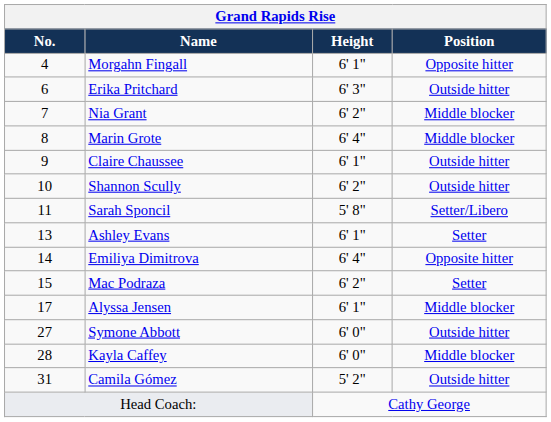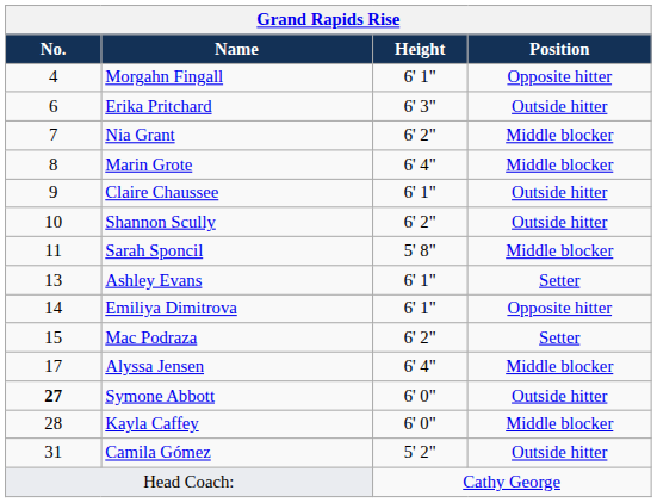 <table class="wikitable collapsible collapsed" style="font-size:90%; text-align:center">
 <tr>
 <th colspan=5 style="width:30em"><a href='#'>Grand Rapids Rise</a></th>
 </tr>
 <tr>
 <th style="width:5em; color:#FFFFFF; background-color:#133156">No.</th>
 <th style="width:15em; color:#FFFFFF; background-color:#133156">Name</th>
 <th style="width:5em; color:#FFFFFF; background-color:#133156">Height</th>
 <th style="width:10em; color:#FFFFFF; background-color:#133156">Position</th>
 </tr>
 <tr>
 <td>4</td>
 <td align=left> <a href='#'>Morgahn Fingall</a></td>
 <td>6' 1"</td>
 <td><a href='#'>Opposite hitter</a></td>
 </tr>
 <tr>
 <td>6</td>
 <td align=left> <a href='#'>Erika Pritchard</a></td>
 <td>6' 3"</td>
 <td><a href='#'>Outside hitter</a></td>
 </tr>
 <tr>
 <td>7</td>
 <td align=left> <a href='#'>Nia Grant</a></td>
 <td>6' 2"</td>
 <td><a href='#'>Middle blocker</a></td>
 </tr>
 <tr>
 <td>8</td>
 <td align=left> <a href='#'>Marin Grote</a></td>
 <td>6' 4"</td>
 <td><a href='#'>Middle blocker</a></td>
 </tr>
 <tr>
 <td>9</td>
 <td align=left> <a href='#'>Claire Chaussee</a></td>
 <td>6' 1"</td>
 <td><a href='#'>Outside hitter</a></td>
 </tr>
 <tr>
 <td>10</td>
 <td align=left> <a href='#'>Shannon Scully</a></td>
 <td>6' 2"</td>
 <td><a href='#'>Outside hitter</a></td>
 </tr>
 <tr>
 <td>11</td>
 <td align=left> <a href='#'>Sarah Sponcil</a></td>
 <td>5' 8"</td>
-<td><a href='#'>Setter/Libero</a></td>
+<td><a href='#'>Middle blocker</a></td>
 </tr>
 <tr>
 <td>13</td>
 <td align=left> <a href='#'>Ashley Evans</a></td>
 <td>6' 1"</td>
 <td><a href='#'>Setter</a></td>
 </tr>
 <tr>
 <td>14</td>
 <td align=left> <a href='#'>Emiliya Dimitrova</a></td>
-<td>6' 4"</td>
+<td>6' 1"</td>
 <td><a href='#'>Opposite hitter</a></td>
 </tr>
 <tr>
 <td>15</td>
 <td align=left> <a href='#'>Mac Podraza</a></td>
 <td>6' 2"</td>
 <td><a href='#'>Setter</a></td>
 </tr>
 <tr>
 <td>17</td>
 <td align=left> <a href='#'>Alyssa Jensen</a></td>
-<td>6' 1"</td>
+<td>6' 4"</td>
 <td><a href='#'>Middle blocker</a></td>
 </tr>
 <tr>
-<td>27</td>
+<td><strong>27</strong></td>
 <td align=left> <a href='#'>Symone Abbott</a></td>
 <td>6' 0"</td>
 <td><a href='#'>Outside hitter</a></td>
 </tr>
 <tr>
 <td>28</td>
 <td align=left> <a href='#'>Kayla Caffey</a></td>
 <td>6' 0"</td>
 <td><a href='#'>Middle blocker</a></td>
 </tr>
 <tr>
 <td>31</td>
 <td align=left> <a href='#'>Camila Gómez</a></td>
 <td>5' 2"</td>
 <td><a href='#'>Outside hitter</a></td>
 </tr>
 <tr class="sortbottom">
 <td colspan=2 style="background:#EAECF0">Head Coach:</td>
 <td colspan=2> <a href='#'>Cathy George</a></td>
 </tr>
 </table>
